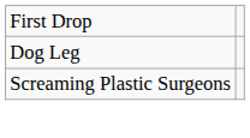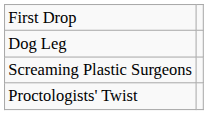 <table class="wikitable">
 <tr>
 <td>First Drop</td>
 <td></td>
 </tr>
 <tr>
 <td>Dog Leg</td>
 <td></td>
 </tr>
 <tr>
 <td>Screaming Plastic  Surgeons</td>
 <td></td>
 </tr>
+<tr>
+<td>Proctologists' Twist</td>
+<td></td>
+</tr>
 </table>
